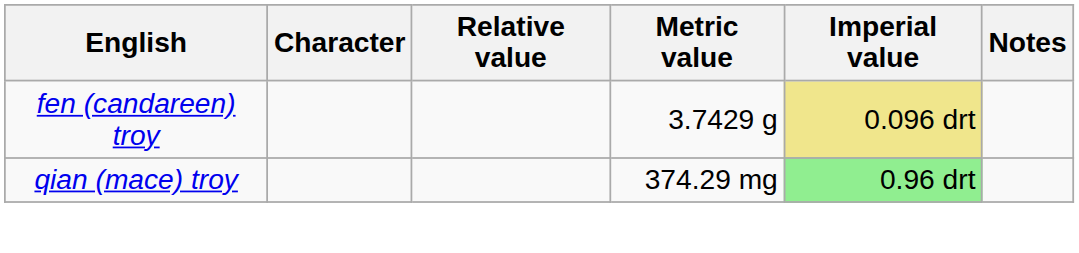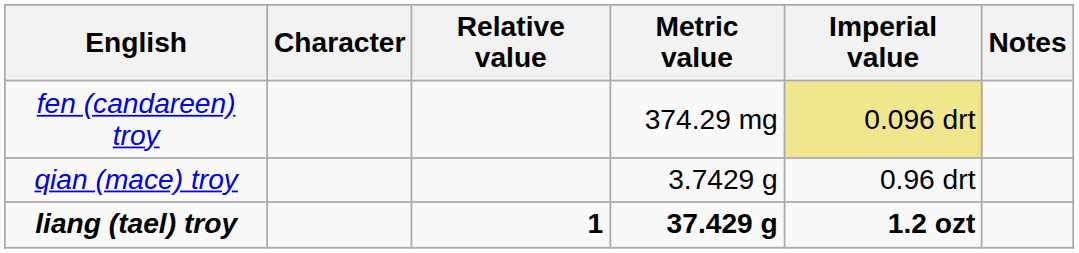 <table class="wikitable">
 <tr>
 <th>English</th>
 <th>Character</th>
 <th>Relative value</th>
 <th>Metric value</th>
 <th>Imperial value</th>
 <th>Notes</th>
 </tr>
 <tr>
 <td align=center><em><a href='#'>fen (candareen) troy</a></em></td>
 <td align=right></td>
 <td align=right></td>
-<td align=right>3.7429 g</td>
+<td align=right>374.29 mg</td>
 <td align=right style="background: khaki;">0.096 drt</td>
 <td align=left></td>
 </tr>
 <tr>
 <td align=center><em><a href='#'>qian (mace) troy</a></em></td>
 <td align=right></td>
 <td align=right></td>
-<td align=right>374.29 mg</td>
-<td align=right style="background: lightgreen;">0.96 drt</td>
+<td align=right>3.7429 g</td>
+<td align=right>0.96 drt</td>
+<td align=left></td>
+</tr>
+<tr>
+<td align=center><strong><em>liang (tael) troy</em></strong></td>
+<td align=right><strong></strong></td>
+<td align=right><strong>1</strong></td>
+<td align=right><strong>37.429 g</strong></td>
+<td align=right><strong>1.2 ozt</strong></td>
 <td align=left></td>
 </tr>
 </table>
